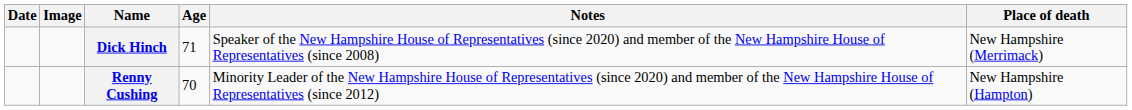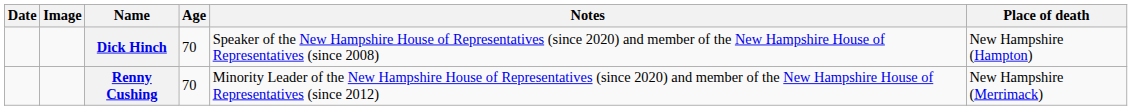 <table class="wikitable sortable plainrowheaders">
 <tr valign=bottom>
 <th scope="col">Date</th>
 <th scope="col">Image</th>
 <th scope="col">Name</th>
 <th scope="col">Age</th>
 <th scope="col">Notes</th>
 <th scope="col">Place of death</th>
 </tr>
 <tr>
 <td></td>
 <td></td>
 <th scope="row"><a href='#'>Dick Hinch</a></th>
-<td>71</td>
+<td>70</td>
 <td>Speaker of the <a href='#'>New Hampshire House of Representatives</a> (since 2020) and member of the <a href='#'>New Hampshire House of Representatives</a> (since 2008)</td>
-<td>New Hampshire (<a href='#'>Merrimack</a>)</td>
+<td>New Hampshire (<a href='#'>Hampton</a>)</td>
 </tr>
 <tr>
 <td></td>
 <td></td>
 <th scope="row"><a href='#'>Renny Cushing</a></th>
 <td>70</td>
 <td>Minority Leader of the <a href='#'>New Hampshire House of Representatives</a> (since 2020) and member of the <a href='#'>New Hampshire House of Representatives</a> (since 2012)</td>
-<td>New Hampshire (<a href='#'>Hampton</a>)</td>
+<td>New Hampshire (<a href='#'>Merrimack</a>)</td>
 </tr>
 </table>
